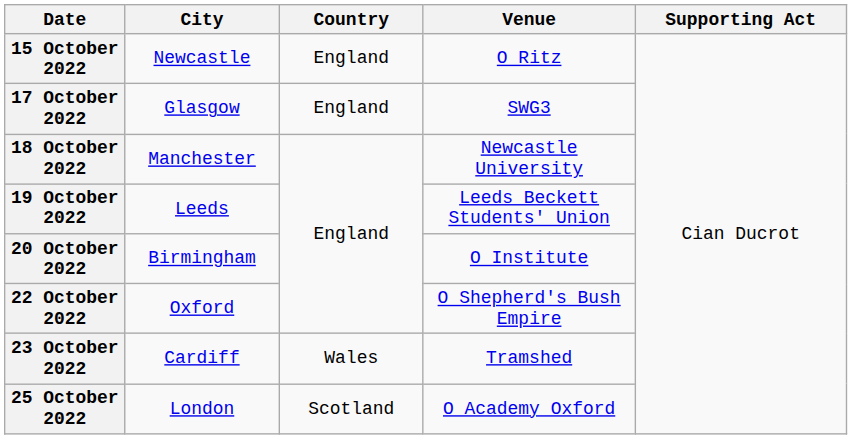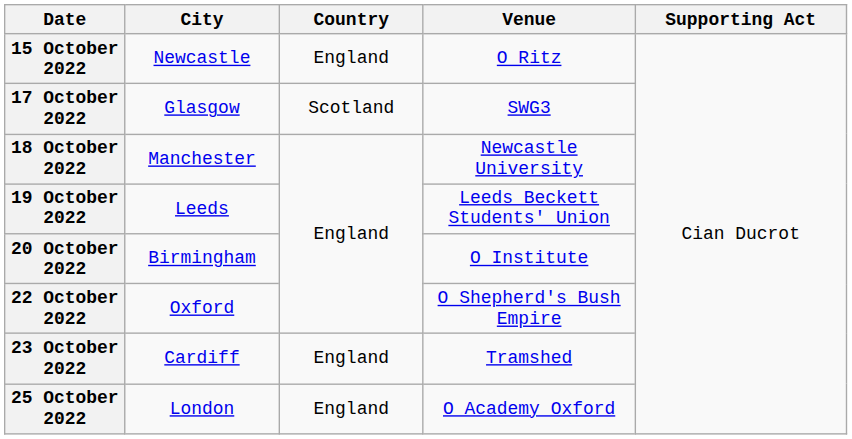 <table class="wikitable plainrowheaders" style="text-align:center;">
 <tr>
 <th scope="col" style="width:8em;">Date</th>
 <th scope="col" style="width:10em;">City</th>
 <th scope="col" style="width:10em;">Country</th>
 <th scope="col" style="width:16em;">Venue</th>
 <th scope="col" style="width:16em;">Supporting Act</th>
 </tr>
 <tr>
 <th scope="row">15 October 2022</th>
 <td><a href='#'>Newcastle</a></td>
 <td>England</td>
 <td><a href='#'>O Ritz</a></td>
 <td rowspan="8">Cian Ducrot</td>
 </tr>
 <tr>
 <th scope="row">17 October 2022</th>
 <td><a href='#'>Glasgow</a></td>
-<td>England</td>
+<td>Scotland</td>
 <td><a href='#'>SWG3</a></td>
 </tr>
 <tr>
 <th scope="row">18 October 2022</th>
 <td><a href='#'>Manchester</a></td>
 <td rowspan="4">England</td>
 <td><a href='#'>Newcastle University</a></td>
 </tr>
 <tr>
 <th scope="row">19 October 2022</th>
 <td><a href='#'>Leeds</a></td>
 <td><a href='#'>Leeds Beckett Students' Union</a></td>
 </tr>
 <tr>
 <th scope="row">20 October 2022</th>
 <td><a href='#'>Birmingham</a></td>
 <td><a href='#'>O Institute</a></td>
 </tr>
 <tr>
 <th scope="row">22 October 2022</th>
 <td><a href='#'>Oxford</a></td>
 <td><a href='#'>O Shepherd's Bush Empire</a></td>
 </tr>
 <tr>
 <th scope="row">23 October 2022</th>
 <td><a href='#'>Cardiff</a></td>
-<td>Wales</td>
+<td>England</td>
 <td><a href='#'>Tramshed</a></td>
 </tr>
 <tr>
 <th scope="row">25 October 2022</th>
 <td><a href='#'>London</a></td>
-<td>Scotland</td>
+<td>England</td>
 <td><a href='#'>O Academy Oxford</a></td>
 </tr>
 </table>
